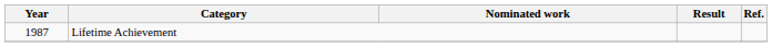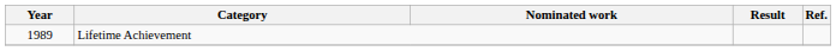 <table class=wikitable>
 <tr>
 <th scope="col" style="width:5em;">Year</th>
 <th scope="col" style="width:26em;">Category</th>
 <th scope="col" style="width:25em;">Nominated work</th>
 <th scope="col" style="width:5em;">Result</th>
 <th>Ref.</th>
 </tr>
 <tr>
-<td style="text-align:center;">1987</td>
+<td style="text-align:center;">1989</td>
 <td colspan=2>Lifetime Achievement</td>
 <td></td>
 <td></td>
 </tr>
 <tr>
 </tr>
 </table>
